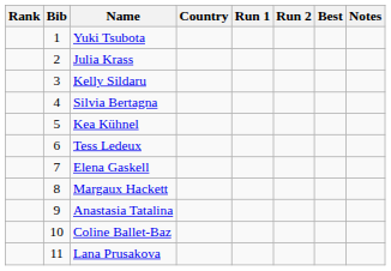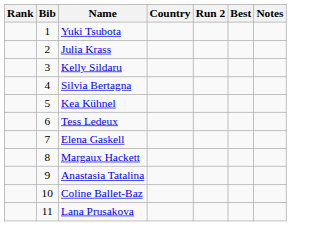 <table class="wikitable sortable" style="text-align:center">
 <tr>
 <th>Rank</th>
 <th>Bib</th>
 <th>Name</th>
 <th>Country</th>
-<th>Run 1</th>
 <th>Run 2</th>
 <th>Best</th>
 <th>Notes</th>
 </tr>
 <tr>
 <td></td>
 <td>1</td>
 <td align=left><a href='#'>Yuki Tsubota</a></td>
 <td align=left></td>
 <td></td>
 <td></td>
 <td></td>
-<td></td>
 </tr>
 <tr>
 <td></td>
 <td>2</td>
 <td align=left><a href='#'>Julia Krass</a></td>
 <td align=left></td>
-<td></td>
 <td></td>
 <td></td>
 <td></td>
 </tr>
 <tr>
 <td></td>
 <td>3</td>
 <td align=left><a href='#'>Kelly Sildaru</a></td>
 <td align=left></td>
 <td></td>
 <td></td>
 <td></td>
-<td></td>
 </tr>
 <tr>
 <td></td>
 <td>4</td>
 <td align=left><a href='#'>Silvia Bertagna</a></td>
 <td align=left></td>
-<td></td>
 <td></td>
 <td></td>
 <td></td>
 </tr>
 <tr>
 <td></td>
 <td>5</td>
 <td align=left><a href='#'>Kea Kühnel</a></td>
 <td align=left></td>
 <td></td>
 <td></td>
 <td></td>
-<td></td>
 </tr>
 <tr>
 <td></td>
 <td>6</td>
 <td align=left><a href='#'>Tess Ledeux</a></td>
 <td align=left></td>
-<td></td>
 <td></td>
 <td></td>
 <td></td>
 </tr>
 <tr>
 <td></td>
 <td>7</td>
 <td align=left><a href='#'>Elena Gaskell</a></td>
 <td align=left></td>
 <td></td>
 <td></td>
 <td></td>
-<td></td>
 </tr>
 <tr>
 <td></td>
 <td>8</td>
 <td align=left><a href='#'>Margaux Hackett</a></td>
 <td align=left></td>
-<td></td>
 <td></td>
 <td></td>
 <td></td>
 </tr>
 <tr>
 <td></td>
 <td>9</td>
 <td align=left><a href='#'>Anastasia Tatalina</a></td>
 <td align=left></td>
 <td></td>
 <td></td>
 <td></td>
-<td></td>
 </tr>
 <tr>
 <td></td>
 <td>10</td>
 <td align=left><a href='#'>Coline Ballet-Baz</a></td>
 <td align=left></td>
-<td></td>
 <td></td>
 <td></td>
 <td></td>
 </tr>
 <tr>
 <td></td>
 <td>11</td>
 <td align=left><a href='#'>Lana Prusakova</a></td>
 <td align=left></td>
 <td></td>
 <td></td>
 <td></td>
-<td></td>
 </tr>
 </table>
